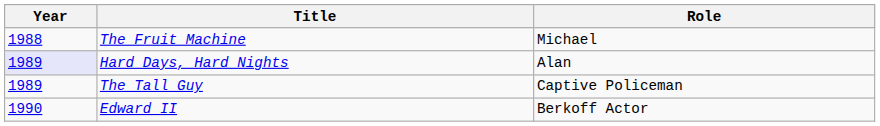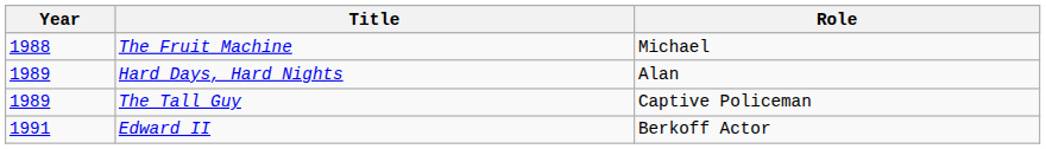 <table class="wikitable" width="50%">
 <tr bgcolor="#CCCCCC">
 <th>Year</th>
 <th>Title</th>
 <th>Role</th>
 </tr>
 <tr>
 <td><a href='#'>1988</a></td>
 <td><em><a href='#'>The Fruit Machine</a></em></td>
 <td>Michael</td>
 </tr>
 <tr>
-<td style="background: lavender;"><a href='#'>1989</a></td>
+<td><a href='#'>1989</a></td>
 <td><em><a href='#'>Hard Days, Hard Nights</a></em></td>
 <td>Alan</td>
 </tr>
 <tr>
 <td><a href='#'>1989</a></td>
 <td><em><a href='#'>The Tall Guy</a></em></td>
 <td>Captive Policeman</td>
 </tr>
 <tr>
-<td><a href='#'>1990</a></td>
+<td><a href='#'>1991</a></td>
 <td><em><a href='#'>Edward II</a></em></td>
 <td>Berkoff Actor</td>
 </tr>
 </table>
